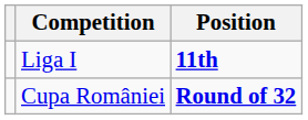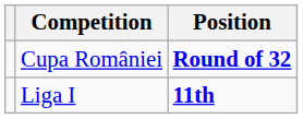 <table class="wikitable">
 <tr>
 <th></th>
 <th>Competition</th>
 <th>Position</th>
 </tr>
 <tr>
 <td></td>
+<td><a href='#'>Cupa României</a></td>
+<td><strong><a href='#'>Round of 32</a></strong></td>
+</tr>
+<tr>
+<td></td>
 <td><a href='#'>Liga I</a></td>
 <td><strong><a href='#'>11th</a></strong></td>
 </tr>
-<tr>
-<td></td>
-<td><a href='#'>Cupa României</a></td>
-<td><strong><a href='#'>Round of 32</a></strong></td>
-</tr>
 </table>
